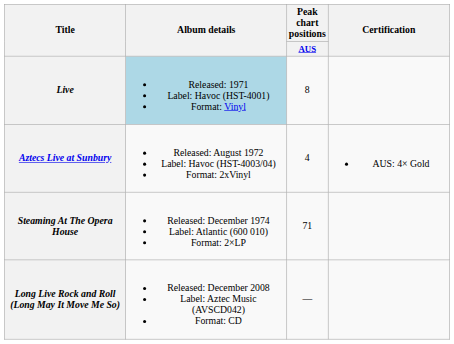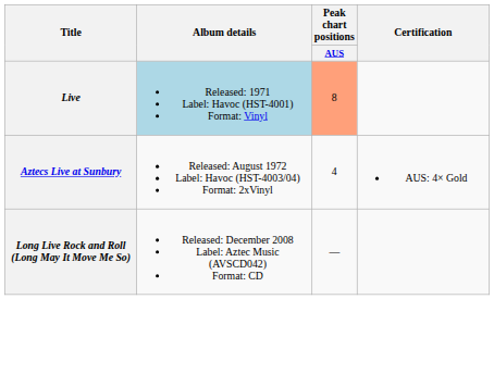 <table class="wikitable plainrowheaders" style="text-align:center;" border="1">
 <tr>
 <th scope="col" rowspan="2" style="width:12em;">Title</th>
 <th scope="col" rowspan="2" style="width:16em;">Album details</th>
 <th scope="col" colspan="1">Peak chart positions</th>
 <th scope="col" rowspan="2" style="width:12em;">Certification</th>
 </tr>
 <tr>
 <th scope="col" style="width:2.2em;font-size:90%;"><a href='#'>AUS</a><br></th>
 </tr>
 <tr>
 <th scope="row"><em>Live</em></th>
 <td style="background: lightblue;"><br><ul><li>Released: 1971</li><li>Label: Havoc (HST-4001)</li><li>Format: <a href='#'>Vinyl</a></li></ul></td>
-<td>8</td>
+<td style="background: lightsalmon;">8</td>
 <td></td>
 </tr>
 <tr>
 <th scope="row"><em><a href='#'>Aztecs Live at Sunbury</a></em></th>
 <td><br><ul><li>Released: August 1972</li><li>Label: Havoc (HST-4003/04)</li><li>Format: 2xVinyl</li></ul></td>
 <td>4</td>
 <td><br><ul><li>AUS: 4× Gold</li></ul></td>
 </tr>
 <tr>
-<th scope="row"><em>Steaming At The Opera House</em></th>
-<td><br><ul><li>Released: December 1974</li><li>Label: Atlantic (600 010)</li><li>Format: 2×LP</li></ul></td>
-<td>71</td>
-<td></td>
-</tr>
-<tr>
 <th scope="row"><em>Long Live Rock and Roll (Long May It Move Me So)</em></th>
 <td><br><ul><li>Released: December 2008</li><li>Label: Aztec Music (AVSCD042)</li><li>Format: CD</li></ul></td>
 <td>—</td>
 <td></td>
 </tr>
 </table>
